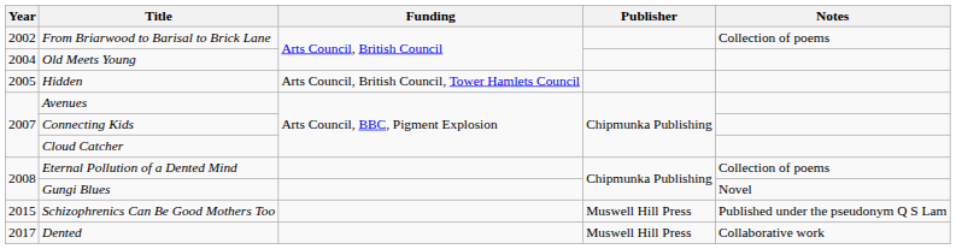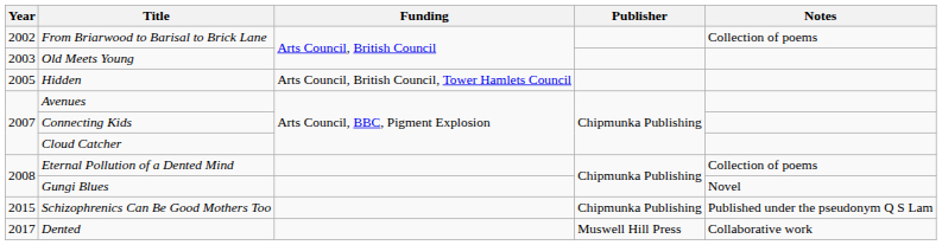 <table class="wikitable sortable">
 <tr>
 <th>Year</th>
 <th>Title</th>
 <th>Funding</th>
 <th>Publisher</th>
 <th>Notes</th>
 </tr>
 <tr>
 <td rowspan="1">2002</td>
 <td><em>From Briarwood to Barisal to Brick Lane</em></td>
 <td rowspan="2"><a href='#'>Arts Council</a>, <a href='#'>British Council</a></td>
 <td></td>
 <td>Collection of poems</td>
 </tr>
 <tr>
-<td rowspan="1">2004</td>
+<td rowspan="1">2003</td>
 <td><em>Old Meets Young</em></td>
 <td></td>
 <td></td>
 </tr>
 <tr>
 <td rowspan="1">2005</td>
 <td><em>Hidden</em></td>
 <td rowspan="1">Arts Council, British Council, <a href='#'>Tower Hamlets Council</a></td>
 <td></td>
 </tr>
 <tr>
 <td rowspan="3">2007</td>
 <td><em>Avenues</em></td>
 <td rowspan="3">Arts Council, <a href='#'>BBC</a>, Pigment Explosion</td>
 <td rowspan="3">Chipmunka Publishing</td>
 <td></td>
 </tr>
 <tr>
 <td><em>Connecting Kids</em></td>
 <td></td>
 </tr>
 <tr>
 <td><em>Cloud Catcher</em></td>
 <td></td>
 </tr>
 <tr>
 <td rowspan="2">2008</td>
 <td><em>Eternal Pollution of a Dented Mind</em></td>
 <td></td>
 <td rowspan="2">Chipmunka Publishing</td>
 <td>Collection of poems</td>
 </tr>
 <tr>
 <td><em>Gungi Blues</em></td>
 <td></td>
 <td>Novel</td>
 </tr>
 <tr>
 <td rowspan="1">2015</td>
 <td><em>Schizophrenics Can Be Good Mothers Too</em></td>
 <td></td>
-<td rowspan="1">Muswell Hill Press</td>
+<td rowspan="1">Chipmunka Publishing</td>
 <td>Published under the pseudonym Q S Lam</td>
 </tr>
 <tr>
 <td rowspan="1">2017</td>
 <td><em>Dented</em></td>
 <td></td>
 <td rowspan="1">Muswell Hill Press</td>
 <td rowspan="1">Collaborative work</td>
 </tr>
 </table>
